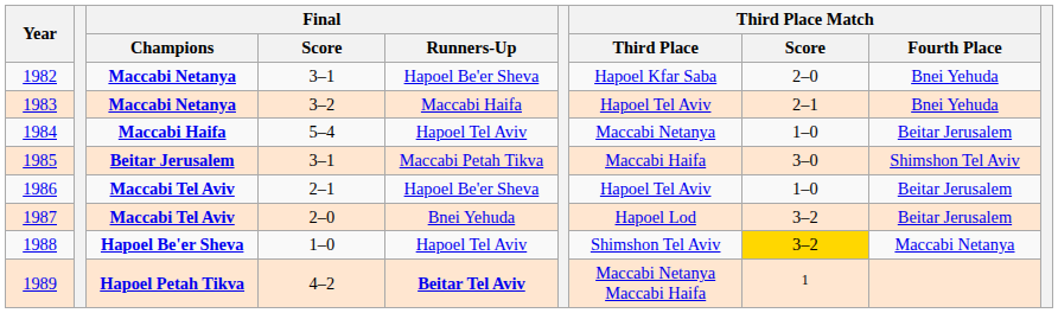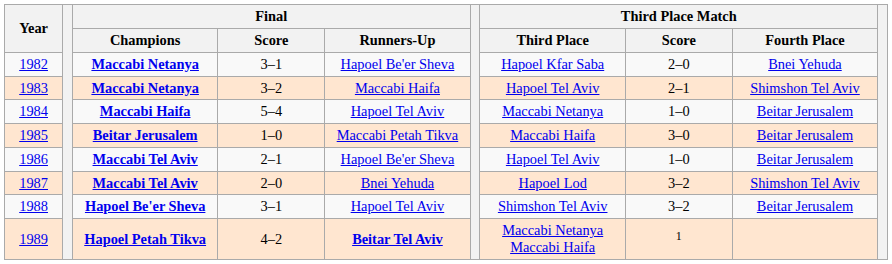 <table class="wikitable" style="font-size: 90%; text-align: center; width: 100%;">
 <tr>
 <th rowspan="2" width="6%">Year</th>
 <th width=1% rowspan=19 bgcolor=ffffff></th>
 <th colspan="3">Final</th>
 <th width=1% rowspan=19 bgcolor=ffffff></th>
 <th colspan="3">Third Place Match</th>
 <th width=1% rowspan=19 bgcolor=ffffff></th>
 </tr>
 <tr>
 <th width="15%">Champions</th>
 <th width="11%">Score</th>
 <th width="15%">Runners-Up</th>
 <th width="15%">Third Place</th>
 <th width="11%">Score</th>
 <th width="15%">Fourth Place</th>
 </tr>
 <tr>
 <td><a href='#'>1982</a></td>
 <td><strong><a href='#'>Maccabi Netanya</a></strong></td>
 <td>3–1</td>
 <td><a href='#'>Hapoel Be'er Sheva</a></td>
 <td><a href='#'>Hapoel Kfar Saba</a></td>
 <td>2–0</td>
 <td><a href='#'>Bnei Yehuda</a></td>
 </tr>
 <tr style="background: #FFE6D0;">
 <td><a href='#'>1983</a></td>
 <td><strong><a href='#'>Maccabi Netanya</a></strong></td>
 <td>3–2</td>
 <td><a href='#'>Maccabi Haifa</a></td>
 <td><a href='#'>Hapoel Tel Aviv</a></td>
 <td>2–1</td>
-<td><a href='#'>Bnei Yehuda</a></td>
+<td><a href='#'>Shimshon Tel Aviv</a></td>
 </tr>
 <tr>
 <td><a href='#'>1984</a></td>
 <td><strong><a href='#'>Maccabi Haifa</a></strong></td>
 <td>5–4</td>
 <td><a href='#'>Hapoel Tel Aviv</a></td>
 <td><a href='#'>Maccabi Netanya</a></td>
 <td>1–0</td>
 <td><a href='#'>Beitar Jerusalem</a></td>
 </tr>
 <tr style="background: #FFE6D0;">
 <td><a href='#'>1985</a></td>
 <td><strong><a href='#'>Beitar Jerusalem</a></strong></td>
-<td>3–1</td>
+<td>1–0</td>
 <td><a href='#'>Maccabi Petah Tikva</a></td>
 <td><a href='#'>Maccabi Haifa</a></td>
 <td>3–0</td>
-<td><a href='#'>Shimshon Tel Aviv</a></td>
+<td><a href='#'>Beitar Jerusalem</a></td>
 </tr>
 <tr>
 <td><a href='#'>1986</a></td>
 <td><strong><a href='#'>Maccabi Tel Aviv</a></strong></td>
 <td>2–1</td>
 <td><a href='#'>Hapoel Be'er Sheva</a></td>
 <td><a href='#'>Hapoel Tel Aviv</a></td>
 <td>1–0</td>
 <td><a href='#'>Beitar Jerusalem</a></td>
 </tr>
 <tr style="background: #FFE6D0;">
 <td><a href='#'>1987</a></td>
 <td><strong><a href='#'>Maccabi Tel Aviv</a></strong></td>
 <td>2–0</td>
 <td><a href='#'>Bnei Yehuda</a></td>
 <td><a href='#'>Hapoel Lod</a></td>
 <td>3–2</td>
-<td><a href='#'>Beitar Jerusalem</a></td>
+<td><a href='#'>Shimshon Tel Aviv</a></td>
 </tr>
 <tr>
 <td><a href='#'>1988</a></td>
 <td><strong><a href='#'>Hapoel Be'er Sheva</a></strong></td>
-<td>1–0</td>
+<td>3–1</td>
 <td><a href='#'>Hapoel Tel Aviv</a></td>
 <td><a href='#'>Shimshon Tel Aviv</a></td>
-<td style="background: gold;">3–2</td>
-<td><a href='#'>Maccabi Netanya</a></td>
+<td>3–2</td>
+<td><a href='#'>Beitar Jerusalem</a></td>
 </tr>
 <tr style="background: #FFE6D0;">
 <td><a href='#'>1989</a></td>
 <td><strong><a href='#'>Hapoel Petah Tikva</a></strong></td>
 <td>4–2</td>
 <td><strong><a href='#'>Beitar Tel Aviv</a></strong></td>
 <td><a href='#'>Maccabi Netanya</a> <br> <a href='#'>Maccabi Haifa</a></td>
 <td><sup>1</sup></td>
 <td></td>
 </tr>
 </table>
